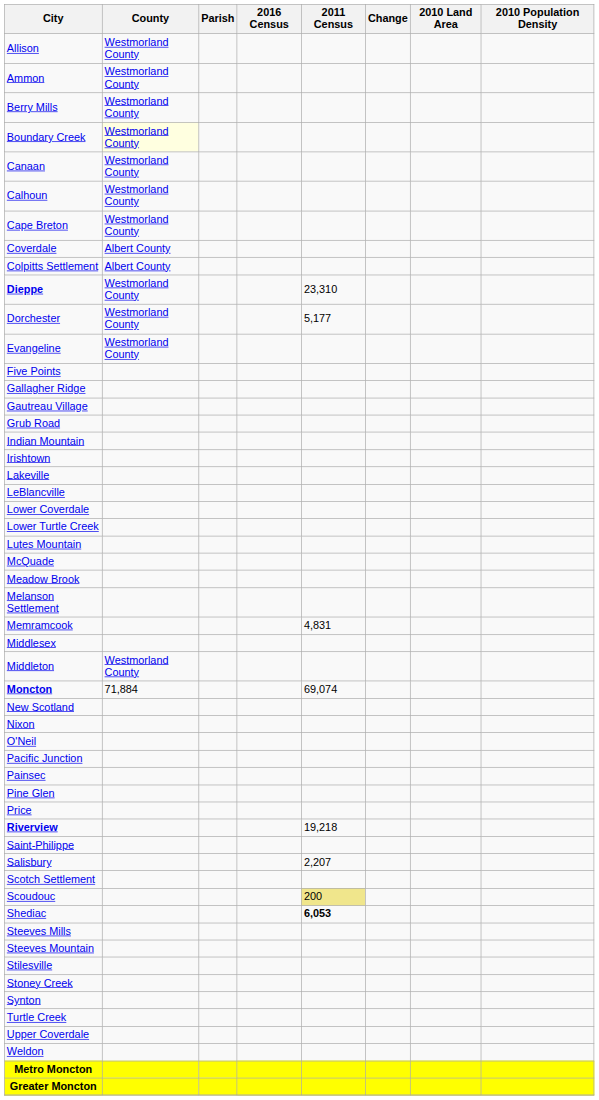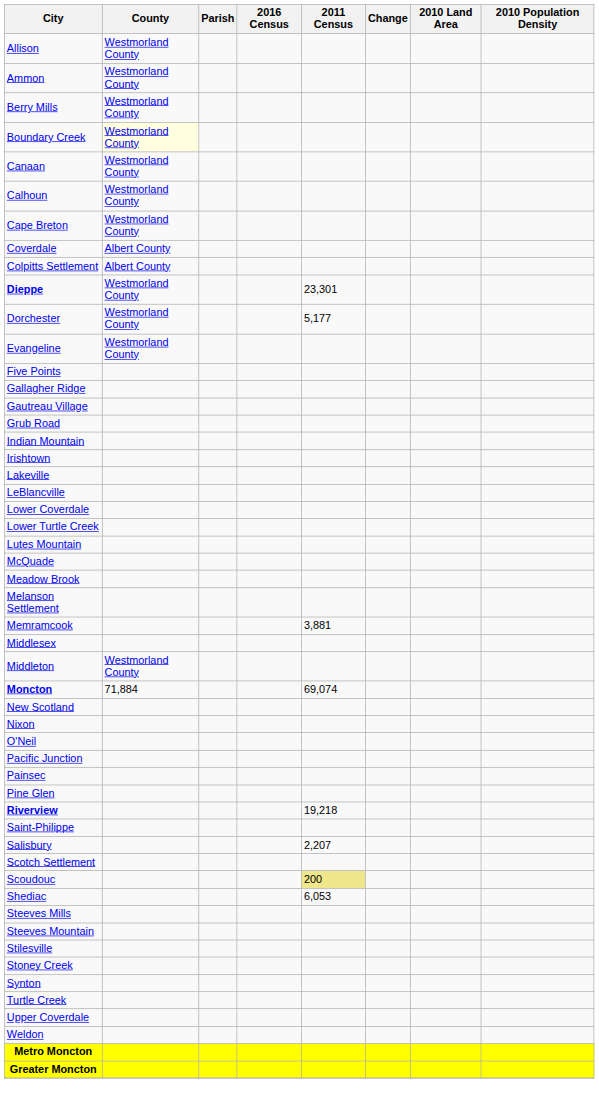 <table class="wikitable sortable">
 <tr>
 <th>City</th>
 <th>County</th>
 <th>Parish</th>
 <th>2016 Census</th>
 <th>2011 Census</th>
 <th>Change</th>
 <th>2010 Land Area</th>
 <th>2010 Population Density</th>
 </tr>
 <tr>
 <td><a href='#'>Allison</a></td>
 <td><a href='#'>Westmorland County</a></td>
 <td></td>
 <td></td>
 <td></td>
 <td></td>
 <td></td>
 <td></td>
 </tr>
 <tr>
 <td><a href='#'>Ammon</a></td>
 <td><a href='#'>Westmorland County</a></td>
 <td></td>
 <td></td>
 <td></td>
 <td></td>
 <td></td>
 <td></td>
 </tr>
 <tr>
 <td><a href='#'>Berry Mills</a></td>
 <td><a href='#'>Westmorland County</a></td>
 <td></td>
 <td></td>
 <td></td>
 <td></td>
 <td></td>
 <td></td>
 </tr>
 <tr>
 <td><a href='#'>Boundary Creek</a></td>
 <td style="background: lightyellow;"><a href='#'>Westmorland County</a></td>
 <td></td>
 <td></td>
 <td></td>
 <td></td>
 <td></td>
 <td></td>
 </tr>
 <tr>
 <td><a href='#'>Canaan</a></td>
 <td><a href='#'>Westmorland County</a></td>
 <td></td>
 <td></td>
 <td></td>
 <td></td>
 <td></td>
 <td></td>
 </tr>
 <tr>
 <td><a href='#'>Calhoun</a></td>
 <td><a href='#'>Westmorland County</a></td>
 <td></td>
 <td></td>
 <td></td>
 <td></td>
 <td></td>
 <td></td>
 </tr>
 <tr>
 <td><a href='#'>Cape Breton</a></td>
 <td><a href='#'>Westmorland County</a></td>
 <td></td>
 <td></td>
 <td></td>
 <td></td>
 <td></td>
 <td></td>
 </tr>
 <tr>
 <td><a href='#'>Coverdale</a></td>
 <td><a href='#'>Albert County</a></td>
 <td></td>
 <td></td>
 <td></td>
 <td></td>
 <td></td>
 <td></td>
 </tr>
 <tr>
 <td><a href='#'>Colpitts Settlement</a></td>
 <td><a href='#'>Albert County</a></td>
 <td></td>
 <td></td>
 <td></td>
 <td></td>
 <td></td>
 <td></td>
 </tr>
 <tr>
 <td><strong><a href='#'>Dieppe</a></strong></td>
 <td><a href='#'>Westmorland County</a></td>
 <td></td>
 <td></td>
-<td>23,310</td>
+<td>23,301</td>
 <td></td>
 <td></td>
 <td></td>
 </tr>
 <tr>
 <td><a href='#'>Dorchester</a></td>
 <td><a href='#'>Westmorland County</a></td>
 <td></td>
 <td></td>
 <td>5,177</td>
 <td></td>
 <td></td>
 <td></td>
 </tr>
 <tr>
 <td><a href='#'>Evangeline</a></td>
 <td><a href='#'>Westmorland County</a></td>
 <td></td>
 <td></td>
 <td></td>
 <td></td>
 <td></td>
 <td></td>
 </tr>
 <tr>
 <td><a href='#'>Five Points</a></td>
 <td></td>
 <td></td>
 <td></td>
 <td></td>
 <td></td>
 <td></td>
 <td></td>
 </tr>
 <tr>
 <td><a href='#'>Gallagher Ridge</a></td>
 <td></td>
 <td></td>
 <td></td>
 <td></td>
 <td></td>
 <td></td>
 <td></td>
 </tr>
 <tr>
 <td><a href='#'>Gautreau Village</a></td>
 <td></td>
 <td></td>
 <td></td>
 <td></td>
 <td></td>
 <td></td>
 <td></td>
 </tr>
 <tr>
 <td><a href='#'>Grub Road</a></td>
 <td></td>
 <td></td>
 <td></td>
 <td></td>
 <td></td>
 <td></td>
 <td></td>
 </tr>
 <tr>
 <td><a href='#'>Indian Mountain</a></td>
 <td></td>
 <td></td>
 <td></td>
 <td></td>
 <td></td>
 <td></td>
 <td></td>
 </tr>
 <tr>
 <td><a href='#'>Irishtown</a></td>
 <td></td>
 <td></td>
 <td></td>
 <td></td>
 <td></td>
 <td></td>
 <td></td>
 </tr>
 <tr>
 <td><a href='#'>Lakeville</a></td>
 <td></td>
 <td></td>
 <td></td>
 <td></td>
 <td></td>
 <td></td>
 <td></td>
 </tr>
 <tr>
 <td><a href='#'>LeBlancville</a></td>
 <td></td>
 <td></td>
 <td></td>
 <td></td>
 <td></td>
 <td></td>
 <td></td>
 </tr>
 <tr>
 <td><a href='#'>Lower Coverdale</a></td>
 <td></td>
 <td></td>
 <td></td>
 <td></td>
 <td></td>
 <td></td>
 <td></td>
 </tr>
 <tr>
 <td><a href='#'>Lower Turtle Creek</a></td>
 <td></td>
 <td></td>
 <td></td>
 <td></td>
 <td></td>
 <td></td>
 <td></td>
 </tr>
 <tr>
 <td><a href='#'>Lutes Mountain</a></td>
 <td></td>
 <td></td>
 <td></td>
 <td></td>
 <td></td>
 <td></td>
 <td></td>
 </tr>
 <tr>
 <td><a href='#'>McQuade</a></td>
 <td></td>
 <td></td>
 <td></td>
 <td></td>
 <td></td>
 <td></td>
 <td></td>
 </tr>
 <tr>
 <td><a href='#'>Meadow Brook</a></td>
 <td></td>
 <td></td>
 <td></td>
 <td></td>
 <td></td>
 <td></td>
 <td></td>
 </tr>
 <tr>
 <td><a href='#'>Melanson Settlement</a></td>
 <td></td>
 <td></td>
 <td></td>
 <td></td>
 <td></td>
 <td></td>
 <td></td>
 </tr>
 <tr>
 <td><a href='#'>Memramcook</a></td>
 <td></td>
 <td></td>
 <td></td>
-<td>4,831</td>
+<td>3,881</td>
 <td></td>
 <td></td>
 <td></td>
 </tr>
 <tr>
 <td><a href='#'>Middlesex</a></td>
 <td></td>
 <td></td>
 <td></td>
 <td></td>
 <td></td>
 <td></td>
 <td></td>
 </tr>
 <tr>
 <td><a href='#'>Middleton</a></td>
 <td><a href='#'>Westmorland County</a></td>
 <td></td>
 <td></td>
 <td></td>
 <td></td>
 <td></td>
 <td></td>
 </tr>
 <tr>
 <td><strong><a href='#'>Moncton</a></strong></td>
 <td>71,884</td>
 <td></td>
 <td></td>
 <td>69,074</td>
 <td></td>
 <td></td>
 <td></td>
 </tr>
 <tr>
 <td><a href='#'>New Scotland</a></td>
 <td></td>
 <td></td>
 <td></td>
 <td></td>
 <td></td>
 <td></td>
 <td></td>
 </tr>
 <tr>
 <td><a href='#'>Nixon</a></td>
 <td></td>
 <td></td>
 <td></td>
 <td></td>
 <td></td>
 <td></td>
 <td></td>
 </tr>
 <tr>
 <td><a href='#'>O'Neil</a></td>
 <td></td>
 <td></td>
 <td></td>
 <td></td>
 <td></td>
 <td></td>
 <td></td>
 </tr>
 <tr>
 <td><a href='#'>Pacific Junction</a></td>
 <td></td>
 <td></td>
 <td></td>
 <td></td>
 <td></td>
 <td></td>
 <td></td>
 </tr>
 <tr>
 <td><a href='#'>Painsec</a></td>
 <td></td>
 <td></td>
 <td></td>
 <td></td>
 <td></td>
 <td></td>
 <td></td>
 </tr>
 <tr>
 <td><a href='#'>Pine Glen</a></td>
 <td></td>
 <td></td>
 <td></td>
 <td></td>
 <td></td>
 <td></td>
 <td></td>
 </tr>
 <tr>
-<td><a href='#'>Price</a></td>
-<td></td>
-<td></td>
-<td></td>
-<td></td>
-<td></td>
-<td></td>
-<td></td>
-</tr>
-<tr>
 <td><strong><a href='#'>Riverview</a></strong></td>
 <td></td>
 <td></td>
 <td></td>
 <td>19,218</td>
 <td></td>
 <td></td>
 <td></td>
 </tr>
 <tr>
 <td><a href='#'>Saint-Philippe</a></td>
 <td></td>
 <td></td>
 <td></td>
 <td></td>
 <td></td>
 <td></td>
 <td></td>
 </tr>
 <tr>
 <td><a href='#'>Salisbury</a></td>
 <td></td>
 <td></td>
 <td></td>
 <td>2,207</td>
 <td></td>
 <td></td>
 <td></td>
 </tr>
 <tr>
 <td><a href='#'>Scotch Settlement</a></td>
 <td></td>
 <td></td>
 <td></td>
 <td></td>
 <td></td>
 <td></td>
 <td></td>
 </tr>
 <tr>
 <td><a href='#'>Scoudouc</a></td>
 <td></td>
 <td></td>
 <td></td>
 <td style="background: khaki;">200</td>
 <td></td>
 <td></td>
 <td></td>
 </tr>
 <tr>
 <td><a href='#'>Shediac</a></td>
 <td></td>
 <td></td>
 <td></td>
-<td><strong>6,053</strong></td>
+<td>6,053</td>
 <td></td>
 <td></td>
 <td></td>
 </tr>
 <tr>
 <td><a href='#'>Steeves Mills</a></td>
 <td></td>
 <td></td>
 <td></td>
 <td></td>
 <td></td>
 <td></td>
 <td></td>
 </tr>
 <tr>
 <td><a href='#'>Steeves Mountain</a></td>
 <td></td>
 <td></td>
 <td></td>
 <td></td>
 <td></td>
 <td></td>
 <td></td>
 </tr>
 <tr>
 <td><a href='#'>Stilesville</a></td>
 <td></td>
 <td></td>
 <td></td>
 <td></td>
 <td></td>
 <td></td>
 <td></td>
 </tr>
 <tr>
 <td><a href='#'>Stoney Creek</a></td>
 <td></td>
 <td></td>
 <td></td>
 <td></td>
 <td></td>
 <td></td>
 <td></td>
 </tr>
 <tr>
 <td><a href='#'>Synton</a></td>
 <td></td>
 <td></td>
 <td></td>
 <td></td>
 <td></td>
 <td></td>
 <td></td>
 </tr>
 <tr>
 <td><a href='#'>Turtle Creek</a></td>
 <td></td>
 <td></td>
 <td></td>
 <td></td>
 <td></td>
 <td></td>
 <td></td>
 </tr>
 <tr Petitcodiac>
 <td><a href='#'>Upper Coverdale</a></td>
 <td></td>
 <td></td>
 <td></td>
 <td></td>
 <td></td>
 <td></td>
 <td></td>
 </tr>
 <tr>
 <td><a href='#'>Weldon</a></td>
 <td></td>
 <td></td>
 <td></td>
 <td></td>
 <td></td>
 <td></td>
 <td></td>
 </tr>
 <tr class="sortbottom" bgcolor="yellow" align="center">
 <td bgcolor="yellow" align="center"><strong>Metro Moncton</strong></td>
 <td></td>
 <td></td>
 <td bgcolor="yellow" align="center"><strong></strong></td>
 <td bgcolor="yellow" align="center"><em><strong></td>
 <td bgcolor="yellow" align="center"></em></strong></td>
 <td bgcolor="yellow" align="center"><em><strong></td>
 <td bgcolor="yellow" align="center"></em></strong></td>
 </tr>
 <tr class="sortbottom" bgcolor="yellow" align="center">
 <td bgcolor="yellow" align="center"><strong>Greater Moncton</strong></td>
 <td></td>
 <td></td>
 <td bgcolor="yellow" align="center"><strong></strong></td>
 <td bgcolor="yellow" align="center"><em><strong></td>
 <td bgcolor="yellow" align="center"></em></strong></td>
 <td bgcolor="yellow" align="center"><em><strong></td>
 <td bgcolor="yellow" align="center"></em></strong></td>
 </tr>
 <tr>
 </tr>
 </table>
